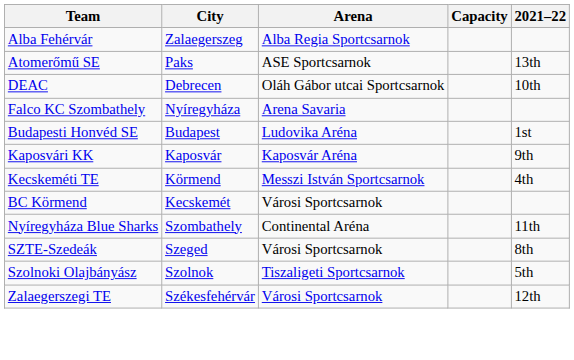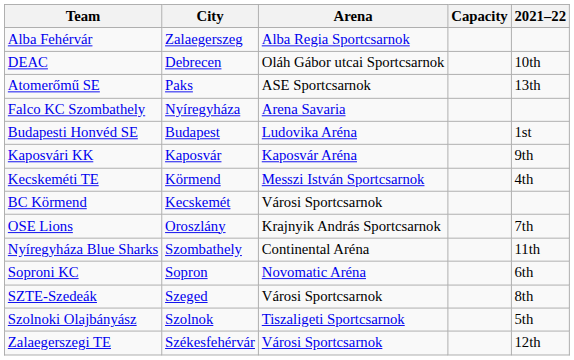 <table class="wikitable sortable">
 <tr>
 <th>Team</th>
 <th>City</th>
 <th>Arena</th>
 <th>Capacity</th>
 <th data-sort-type="number">2021–22</th>
 </tr>
 <tr>
 <td><a href='#'>Alba Fehérvár</a></td>
 <td><a href='#'>Zalaegerszeg</a></td>
 <td><a href='#'>Alba Regia Sportcsarnok</a></td>
 <td></td>
 <td></td>
 </tr>
 <tr>
+<td><a href='#'>DEAC</a></td>
+<td><a href='#'>Debrecen</a></td>
+<td>Oláh Gábor utcai Sportcsarnok</td>
+<td></td>
+<td>10th</td>
+</tr>
+<tr>
 <td><a href='#'>Atomerőmű SE</a></td>
 <td><a href='#'>Paks</a></td>
 <td>ASE Sportcsarnok</td>
 <td></td>
 <td>13th</td>
-</tr>
-<tr>
-<td><a href='#'>DEAC</a></td>
-<td><a href='#'>Debrecen</a></td>
-<td>Oláh Gábor utcai Sportcsarnok</td>
-<td></td>
-<td>10th</td>
 </tr>
 <tr>
 <td><a href='#'>Falco KC Szombathely</a></td>
 <td><a href='#'>Nyíregyháza</a></td>
 <td><a href='#'>Arena Savaria</a></td>
 <td></td>
 <td></td>
 </tr>
 <tr>
 <td><a href='#'>Budapesti Honvéd SE</a></td>
 <td><a href='#'>Budapest</a></td>
 <td><a href='#'>Ludovika Aréna</a></td>
 <td></td>
 <td> 1st </td>
 </tr>
 <tr>
 <td><a href='#'>Kaposvári KK</a></td>
 <td><a href='#'>Kaposvár</a></td>
 <td><a href='#'>Kaposvár Aréna</a></td>
 <td></td>
 <td>9th</td>
 </tr>
 <tr>
 <td><a href='#'>Kecskeméti TE</a></td>
 <td><a href='#'>Körmend</a></td>
 <td><a href='#'>Messzi István Sportcsarnok</a></td>
 <td></td>
 <td>4th</td>
 </tr>
 <tr>
 <td><a href='#'>BC Körmend</a></td>
 <td><a href='#'>Kecskemét</a></td>
 <td>Városi Sportcsarnok</td>
 <td></td>
 <td></td>
 </tr>
 <tr>
+<td><a href='#'>OSE Lions</a></td>
+<td><a href='#'>Oroszlány</a></td>
+<td>Krajnyik András Sportcsarnok</td>
+<td></td>
+<td>7th</td>
+</tr>
+<tr>
 <td><a href='#'>Nyíregyháza Blue Sharks</a></td>
 <td><a href='#'>Szombathely</a></td>
 <td>Continental Aréna</td>
 <td></td>
 <td>11th</td>
+</tr>
+<tr>
+<td><a href='#'>Soproni KC</a></td>
+<td><a href='#'>Sopron</a></td>
+<td><a href='#'>Novomatic Aréna</a></td>
+<td></td>
+<td>6th</td>
 </tr>
 <tr>
 <td><a href='#'>SZTE-Szedeák</a></td>
 <td><a href='#'>Szeged</a></td>
 <td>Városi Sportcsarnok</td>
 <td></td>
 <td>8th</td>
 </tr>
 <tr>
 <td><a href='#'>Szolnoki Olajbányász</a></td>
 <td><a href='#'>Szolnok</a></td>
 <td><a href='#'>Tiszaligeti Sportcsarnok</a></td>
 <td></td>
 <td>5th</td>
 </tr>
 <tr>
 <td><a href='#'>Zalaegerszegi TE</a></td>
 <td><a href='#'>Székesfehérvár</a></td>
 <td><a href='#'>Városi Sportcsarnok</a></td>
 <td></td>
 <td>12th</td>
 </tr>
 </table>
